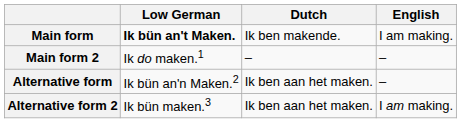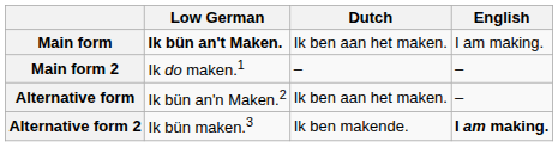 <table class="wikitable">
 <tr>
 <th> </th>
 <th colspan="1">Low German</th>
 <th colspan="1">Dutch</th>
 <th colspan="1">English</th>
 </tr>
 <tr>
 <th>Main form</th>
 <td><strong>Ik bün an't Maken.</strong></td>
-<td>Ik ben makende.</td>
+<td>Ik ben aan het maken.</td>
 <td>I am making.</td>
 </tr>
 <tr>
 <th>Main form 2</th>
 <td>Ik <em>do</em> maken.<sup>1</sup></td>
 <td>–</td>
 <td>–</td>
 </tr>
 <tr>
 <th>Alternative form</th>
 <td>Ik bün an'n Maken.<sup>2</sup></td>
 <td>Ik ben aan het maken.</td>
 <td>–</td>
 </tr>
 <tr>
 <th>Alternative form 2</th>
 <td>Ik bün maken.<sup>3</sup></td>
-<td>Ik ben aan het maken.</td>
-<td>I <em>am</em> making.</td>
+<td>Ik ben makende.</td>
+<td><strong>I <em>am</em> making.</strong></td>
 </tr>
 </table>
